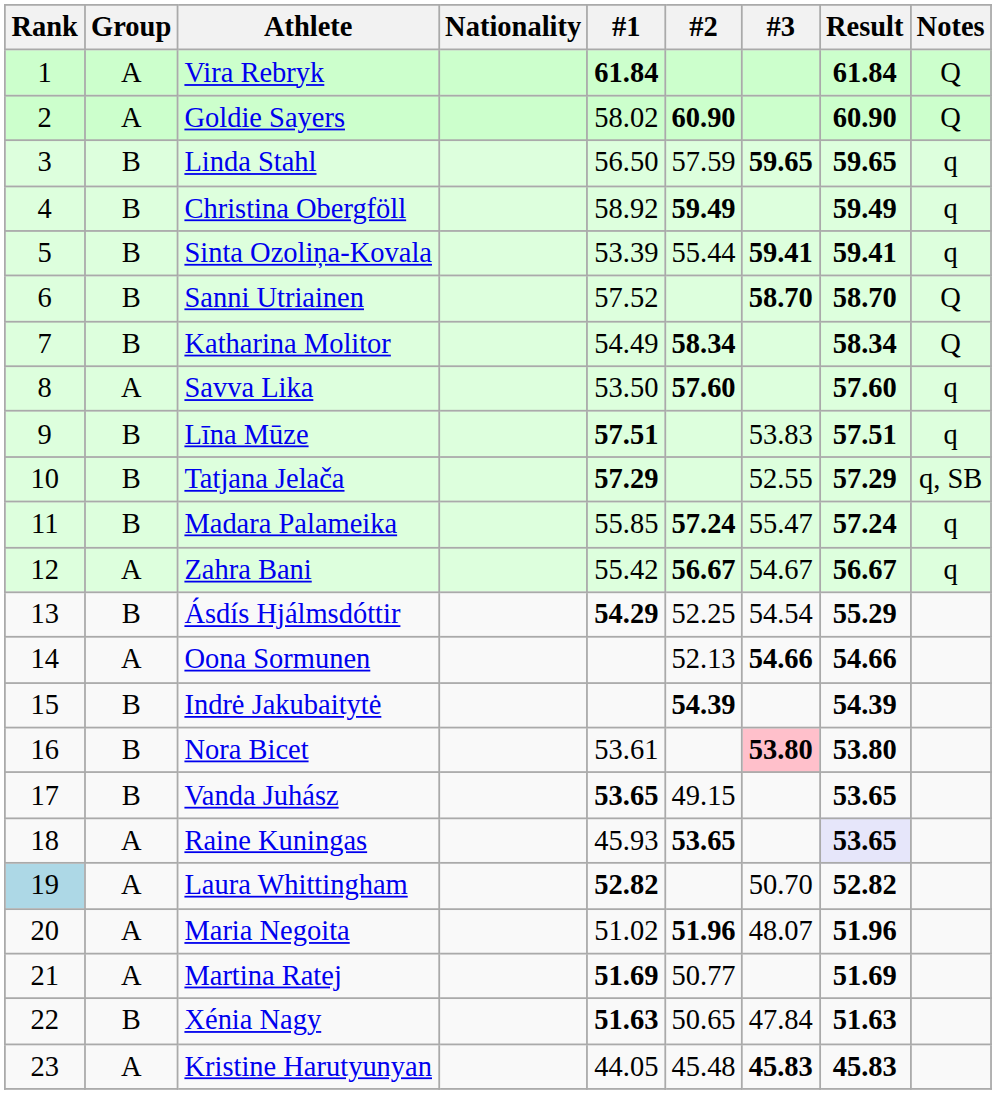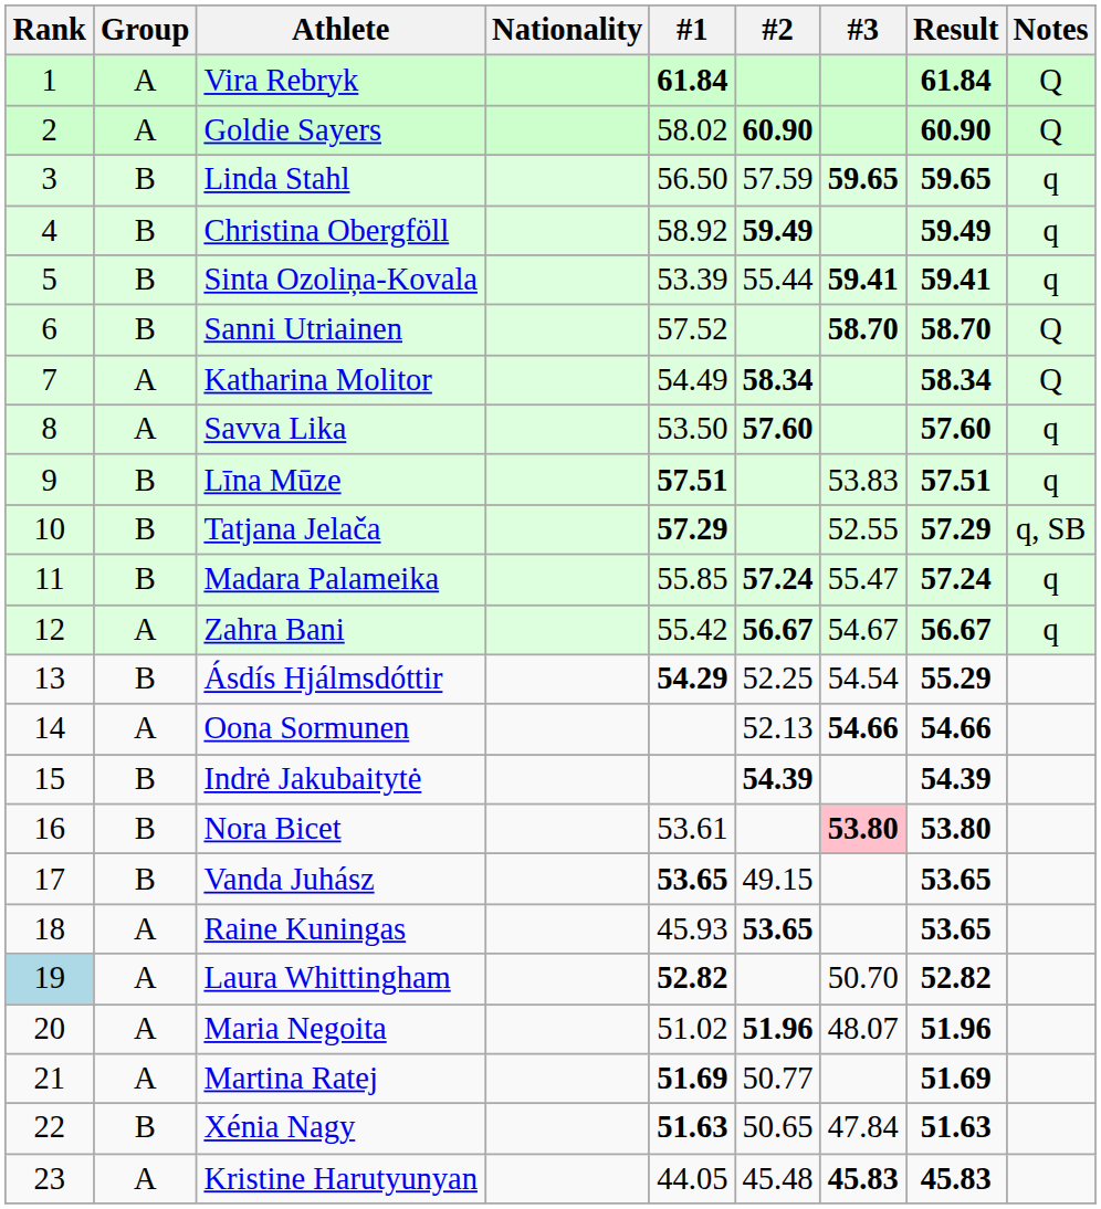 <table class="wikitable sortable" style="text-align:center">
 <tr>
 <th>Rank</th>
 <th>Group</th>
 <th>Athlete</th>
 <th>Nationality</th>
 <th>#1</th>
 <th>#2</th>
 <th>#3</th>
 <th>Result</th>
 <th>Notes</th>
 </tr>
 <tr bgcolor=ccffcc>
 <td>1</td>
 <td>A</td>
 <td align="left"><a href='#'>Vira Rebryk</a></td>
 <td align=left></td>
 <td><strong>61.84</strong></td>
 <td></td>
 <td></td>
 <td><strong>61.84</strong></td>
 <td>Q</td>
 </tr>
 <tr bgcolor=ccffcc>
 <td>2</td>
 <td>A</td>
 <td align="left"><a href='#'>Goldie Sayers</a></td>
 <td align=left></td>
 <td>58.02</td>
 <td><strong>60.90</strong></td>
 <td></td>
 <td><strong>60.90</strong></td>
 <td>Q</td>
 </tr>
 <tr bgcolor=ddffdd>
 <td>3</td>
 <td>B</td>
 <td align="left"><a href='#'>Linda Stahl</a></td>
 <td align=left></td>
 <td>56.50</td>
 <td>57.59</td>
 <td><strong>59.65</strong></td>
 <td><strong>59.65</strong></td>
 <td>q</td>
 </tr>
 <tr bgcolor=ddffdd>
 <td>4</td>
 <td>B</td>
 <td align="left"><a href='#'>Christina Obergföll</a></td>
 <td align=left></td>
 <td>58.92</td>
 <td><strong>59.49</strong></td>
 <td></td>
 <td><strong>59.49</strong></td>
 <td>q</td>
 </tr>
 <tr bgcolor=ddffdd>
 <td>5</td>
 <td>B</td>
 <td align="left"><a href='#'>Sinta Ozoliņa-Kovala</a></td>
 <td align=left></td>
 <td>53.39</td>
 <td>55.44</td>
 <td><strong>59.41</strong></td>
 <td><strong>59.41</strong></td>
 <td>q</td>
 </tr>
 <tr bgcolor=ddffdd>
 <td>6</td>
 <td>B</td>
 <td align="left"><a href='#'>Sanni Utriainen</a></td>
 <td align=left></td>
 <td>57.52</td>
 <td></td>
 <td><strong>58.70</strong></td>
 <td><strong>58.70</strong></td>
 <td>Q</td>
 </tr>
 <tr bgcolor=ddffdd>
 <td>7</td>
-<td>B</td>
+<td>A</td>
 <td align="left"><a href='#'>Katharina Molitor</a></td>
 <td align=left></td>
 <td>54.49</td>
 <td><strong>58.34</strong></td>
 <td></td>
 <td><strong>58.34</strong></td>
 <td>Q</td>
 </tr>
 <tr bgcolor=ddffdd>
 <td>8</td>
 <td>A</td>
 <td align="left"><a href='#'>Savva Lika</a></td>
 <td align=left></td>
 <td>53.50</td>
 <td><strong>57.60</strong></td>
 <td></td>
 <td><strong>57.60</strong></td>
 <td>q</td>
 </tr>
 <tr bgcolor=ddffdd>
 <td>9</td>
 <td>B</td>
 <td align="left"><a href='#'>Līna Mūze</a></td>
 <td align=left></td>
 <td><strong>57.51</strong></td>
 <td></td>
 <td>53.83</td>
 <td><strong>57.51</strong></td>
 <td>q</td>
 </tr>
 <tr bgcolor=ddffdd>
 <td>10</td>
 <td>B</td>
 <td align="left"><a href='#'>Tatjana Jelača</a></td>
 <td align=left></td>
 <td><strong>57.29</strong></td>
 <td></td>
 <td>52.55</td>
 <td><strong>57.29</strong></td>
 <td>q, SB</td>
 </tr>
 <tr bgcolor=ddffdd>
 <td>11</td>
 <td>B</td>
 <td align="left"><a href='#'>Madara Palameika</a></td>
 <td align=left></td>
 <td>55.85</td>
 <td><strong>57.24</strong></td>
 <td>55.47</td>
 <td><strong>57.24</strong></td>
 <td>q</td>
 </tr>
 <tr bgcolor=ddffdd>
 <td>12</td>
 <td>A</td>
 <td align="left"><a href='#'>Zahra Bani</a></td>
 <td align=left></td>
 <td>55.42</td>
 <td><strong>56.67</strong></td>
 <td>54.67</td>
 <td><strong>56.67</strong></td>
 <td>q</td>
 </tr>
 <tr>
 <td>13</td>
 <td>B</td>
 <td align="left"><a href='#'>Ásdís Hjálmsdóttir</a></td>
 <td align=left></td>
 <td><strong>54.29</strong></td>
 <td>52.25</td>
 <td>54.54</td>
 <td><strong>55.29</strong></td>
 <td></td>
 </tr>
 <tr>
 <td>14</td>
 <td>A</td>
 <td align="left"><a href='#'>Oona Sormunen</a></td>
 <td align=left></td>
 <td></td>
 <td>52.13</td>
 <td><strong>54.66</strong></td>
 <td><strong>54.66</strong></td>
 <td></td>
 </tr>
 <tr>
 <td>15</td>
 <td>B</td>
 <td align="left"><a href='#'>Indrė Jakubaitytė</a></td>
 <td align=left></td>
 <td></td>
 <td><strong>54.39</strong></td>
 <td></td>
 <td><strong>54.39</strong></td>
 <td></td>
 </tr>
 <tr>
 <td>16</td>
 <td>B</td>
 <td align="left"><a href='#'>Nora Bicet</a></td>
 <td align=left></td>
 <td>53.61</td>
 <td></td>
 <td style="background: pink;"><strong>53.80</strong></td>
 <td><strong>53.80</strong></td>
 <td></td>
 </tr>
 <tr>
 <td>17</td>
 <td>B</td>
 <td align="left"><a href='#'>Vanda Juhász</a></td>
 <td align=left></td>
 <td><strong>53.65</strong></td>
 <td>49.15</td>
 <td></td>
 <td><strong>53.65</strong></td>
 <td></td>
 </tr>
 <tr>
 <td>18</td>
 <td>A</td>
 <td align="left"><a href='#'>Raine Kuningas</a></td>
 <td align=left></td>
 <td>45.93</td>
 <td><strong>53.65</strong></td>
 <td></td>
-<td style="background: lavender;"><strong>53.65</strong></td>
+<td><strong>53.65</strong></td>
 <td></td>
 </tr>
 <tr>
 <td style="background: lightblue;">19</td>
 <td>A</td>
 <td align="left"><a href='#'>Laura Whittingham</a></td>
 <td align=left></td>
 <td><strong>52.82</strong></td>
 <td></td>
 <td>50.70</td>
 <td><strong>52.82</strong></td>
 <td></td>
 </tr>
 <tr>
 <td>20</td>
 <td>A</td>
 <td align="left"><a href='#'>Maria Negoita</a></td>
 <td align=left></td>
 <td>51.02</td>
 <td><strong>51.96</strong></td>
 <td>48.07</td>
 <td><strong>51.96</strong></td>
 <td></td>
 </tr>
 <tr>
 <td>21</td>
 <td>A</td>
 <td align="left"><a href='#'>Martina Ratej</a></td>
 <td align=left></td>
 <td><strong>51.69</strong></td>
 <td>50.77</td>
 <td></td>
 <td><strong>51.69</strong></td>
 <td></td>
 </tr>
 <tr>
 <td>22</td>
 <td>B</td>
 <td align="left"><a href='#'>Xénia Nagy</a></td>
 <td align=left></td>
 <td><strong>51.63</strong></td>
 <td>50.65</td>
 <td>47.84</td>
 <td><strong>51.63</strong></td>
 <td></td>
 </tr>
 <tr>
 <td>23</td>
 <td>A</td>
 <td align="left"><a href='#'>Kristine Harutyunyan</a></td>
 <td align=left></td>
 <td>44.05</td>
 <td>45.48</td>
 <td><strong>45.83</strong></td>
 <td><strong>45.83</strong></td>
 <td></td>
 </tr>
 </table>
